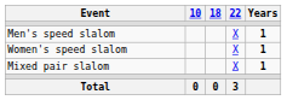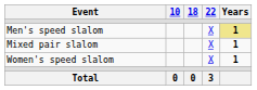 <table class="wikitable" style="text-align:center">
 <tr>
 <th width="230">Event</th>
 <th width=20><a href='#'>10</a></th>
 <th width=20><a href='#'>18</a></th>
 <th width=20><a href='#'>22</a></th>
 <th width=40>Years</th>
 </tr>
 <tr bgcolor=#DDDDDD>
 <td colspan=5></td>
 </tr>
 <tr>
 <td align=left>Men's speed slalom</td>
 <td></td>
 <td></td>
 <td><a href='#'>X</a></td>
-<td><strong>1</strong></td>
+<td style="background: khaki;"><strong>1</strong></td>
 </tr>
 <tr>
-<td align=left>Women's speed slalom</td>
+<td align=left>Mixed pair slalom</td>
 <td></td>
 <td></td>
 <td><a href='#'>X</a></td>
 <td><strong>1</strong></td>
 </tr>
 <tr>
-<td align=left>Mixed pair slalom</td>
+<td align=left>Women's speed slalom</td>
 <td></td>
 <td></td>
 <td><a href='#'>X</a></td>
 <td><strong>1</strong></td>
 </tr>
 <tr bgcolor=#DDDDDD>
 <td colspan=5></td>
 </tr>
 <tr>
 <th>Total</th>
 <th>0</th>
 <th>0</th>
 <th>3</th>
 <th></th>
 </tr>
 </table>
